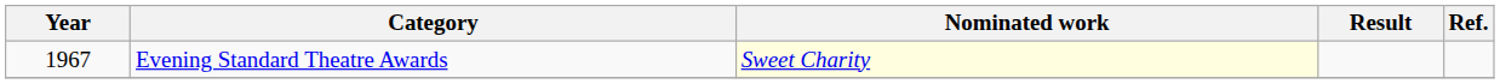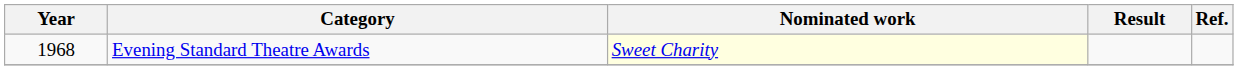 <table class=wikitable>
 <tr>
 <th scope="col" style="width:5em;">Year</th>
 <th scope="col" style="width:26em;">Category</th>
 <th scope="col" style="width:25em;">Nominated work</th>
 <th scope="col" style="width:5em;">Result</th>
 <th>Ref.</th>
 </tr>
 <tr>
-<td style="text-align:center;">1967</td>
+<td style="text-align:center;">1968</td>
 <td><a href='#'>Evening Standard Theatre Awards</a></td>
 <td style="background: lightyellow;"><em><a href='#'>Sweet Charity</a></em></td>
 <td></td>
 <td></td>
 </tr>
 <tr>
 </tr>
 </table>
